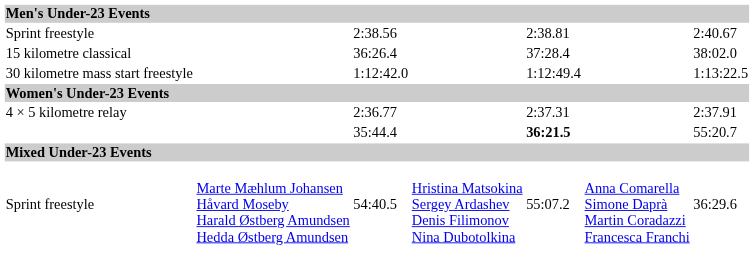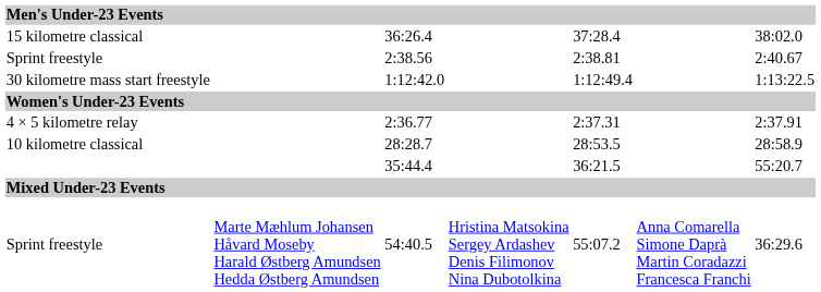 <table>
 <tr style="background:#ccc;">
 <td colspan=7><strong>Men's Under-23 Events</strong></td>
+</tr>
+<tr>
+<td>15 kilometre classical</td>
+<td></td>
+<td>36:26.4</td>
+<td></td>
+<td>37:28.4</td>
+<td></td>
+<td>38:02.0</td>
 </tr>
 <tr>
 <td>Sprint freestyle</td>
 <td></td>
 <td>2:38.56</td>
 <td></td>
 <td>2:38.81</td>
 <td></td>
 <td>2:40.67</td>
-</tr>
-<tr>
-<td>15 kilometre classical</td>
-<td></td>
-<td>36:26.4</td>
-<td></td>
-<td>37:28.4</td>
-<td></td>
-<td>38:02.0</td>
 </tr>
 <tr>
 <td>30 kilometre mass start freestyle</td>
 <td></td>
 <td>1:12:42.0</td>
 <td></td>
 <td>1:12:49.4</td>
 <td></td>
 <td>1:13:22.5</td>
 </tr>
 <tr style="background:#ccc;">
 <td colspan=7><strong>Women's Under-23 Events</strong></td>
 </tr>
 <tr>
 <td>4 × 5 kilometre relay</td>
 <td></td>
 <td>2:36.77</td>
 <td></td>
 <td>2:37.31</td>
 <td></td>
 <td>2:37.91</td>
 </tr>
 <tr>
+<td>10 kilometre classical</td>
+<td></td>
+<td>28:28.7</td>
+<td></td>
+<td>28:53.5</td>
+<td></td>
+<td>28:58.9</td>
+</tr>
+<tr>
 <td></td>
 <td></td>
 <td>35:44.4</td>
 <td></td>
-<td><strong>36:21.5</strong></td>
+<td>36:21.5</td>
 <td></td>
 <td>55:20.7</td>
 </tr>
 <tr style="background:#ccc;">
 <td colspan=7><strong>Mixed Under-23 Events</strong></td>
 </tr>
 <tr>
 <td>Sprint freestyle</td>
 <td><br><a href='#'>Marte Mæhlum Johansen</a><br><a href='#'>Håvard Moseby</a><br><a href='#'>Harald Østberg Amundsen</a><br><a href='#'>Hedda Østberg Amundsen</a></td>
 <td>54:40.5</td>
 <td><br><a href='#'>Hristina Matsokina</a><br><a href='#'>Sergey Ardashev</a><br><a href='#'>Denis Filimonov</a><br><a href='#'>Nina Dubotolkina</a></td>
 <td>55:07.2</td>
 <td><br><a href='#'>Anna Comarella</a><br><a href='#'>Simone Daprà</a><br><a href='#'>Martin Coradazzi</a><br><a href='#'>Francesca Franchi</a></td>
 <td>36:29.6</td>
 </tr>
 </table>
